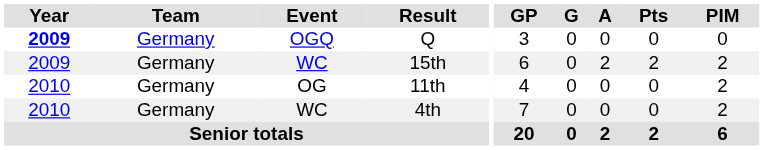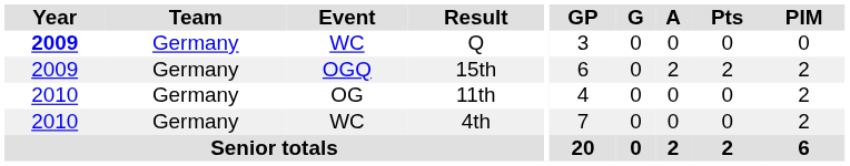 <table border="0" cellpadding="1" cellspacing="0" ID="Table3" style="text-align:center; width:40em">
 <tr ALIGN="center" bgcolor="#e0e0e0">
 <th>Year</th>
 <th>Team</th>
 <th>Event</th>
 <th>Result</th>
 <th rowspan="99" bgcolor="#ffffff"></th>
 <th>GP</th>
 <th>G</th>
 <th>A</th>
 <th>Pts</th>
 <th>PIM</th>
 </tr>
 <tr>
 <td><strong><a href='#'>2009</a></strong></td>
 <td><a href='#'>Germany</a></td>
-<td><a href='#'>OGQ</a></td>
+<td><a href='#'>WC</a></td>
 <td>Q</td>
 <td>3</td>
 <td>0</td>
 <td>0</td>
 <td>0</td>
 <td>0</td>
 </tr>
 <tr bgcolor="#f0f0f0">
 <td><a href='#'>2009</a></td>
 <td>Germany</td>
-<td><a href='#'>WC</a></td>
+<td><a href='#'>OGQ</a></td>
 <td>15th</td>
 <td>6</td>
 <td>0</td>
 <td>2</td>
 <td>2</td>
 <td>2</td>
 </tr>
 <tr>
 <td><a href='#'>2010</a></td>
 <td>Germany</td>
 <td>OG</td>
 <td>11th</td>
 <td>4</td>
 <td>0</td>
 <td>0</td>
 <td>0</td>
 <td>2</td>
 </tr>
 <tr bgcolor="#f0f0f0">
 <td><a href='#'>2010</a></td>
 <td>Germany</td>
 <td>WC</td>
 <td>4th</td>
 <td>7</td>
 <td>0</td>
 <td>0</td>
 <td>0</td>
 <td>2</td>
 </tr>
 <tr bgcolor="#e0e0e0">
 <th colspan="4">Senior totals</th>
 <th>20</th>
 <th>0</th>
 <th>2</th>
 <th>2</th>
 <th>6</th>
 </tr>
 </table>
